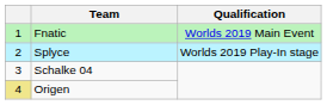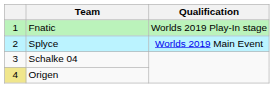 <table class="wikitable" style="text-align:center">
 <tr>
 <th width=28></th>
 <th width=190>Team</th>
 <th>Qualification</th>
 </tr>
 <tr style="background-color:#BBF3BB;">
 <td>1</td>
 <td style="text-align:left">Fnatic</td>
-<td><a href='#'>Worlds 2019</a> Main Event</td>
+<td>Worlds 2019 Play-In stage</td>
 </tr>
 <tr style="background-color:#BBF3FF;">
 <td>2</td>
 <td style="text-align:left">Splyce</td>
-<td>Worlds 2019 Play-In stage</td>
+<td><a href='#'>Worlds 2019</a> Main Event</td>
 </tr>
 <tr>
 <td>3</td>
 <td style="text-align:left">Schalke 04</td>
 </tr>
 <tr>
 <td style="background: khaki;">4</td>
 <td style="text-align:left">Origen</td>
 </tr>
 </table>
